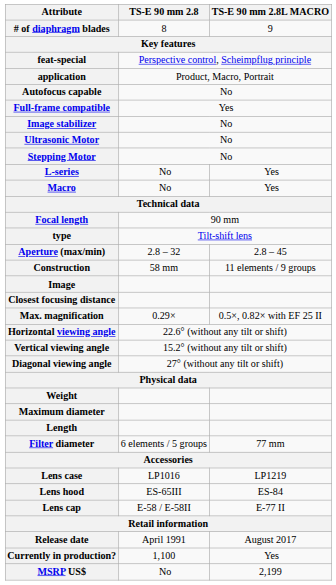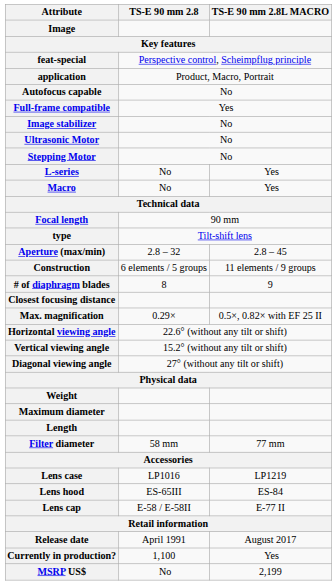 <table class="wikitable" style="margin: 1em auto; text-align:center;">
 <tr>
 <th>Attribute</th>
 <th>TS-E 90 mm 2.8</th>
 <th>TS-E 90 mm 2.8L MACRO</th>
 </tr>
 <tr>
-<th># of <a href='#'>diaphragm</a> blades</th>
-<td colspan=1>8</td>
-<td colspan=1>9</td>
+<th>Image</th>
+<td></td>
+<td></td>
 </tr>
 <tr>
 <th colspan=3>Key features</th>
 </tr>
 <tr>
 <th>feat-special</th>
 <td colspan=2><a href='#'>Perspective control</a>, <a href='#'>Scheimpflug principle</a></td>
 </tr>
 <tr>
 <th>application</th>
 <td colspan=2>Product, Macro, Portrait</td>
 </tr>
 <tr>
 <th>Autofocus capable</th>
 <td colspan=2> No</td>
 </tr>
 <tr>
 <th><a href='#'>Full-frame compatible</a></th>
 <td colspan=2> Yes</td>
 </tr>
 <tr>
 <th><a href='#'>Image stabilizer</a></th>
 <td colspan=2> No</td>
 </tr>
 <tr>
 <th><a href='#'>Ultrasonic Motor</a></th>
 <td colspan=2> No</td>
 </tr>
 <tr>
 <th><a href='#'>Stepping Motor</a></th>
 <td colspan=2> No</td>
 </tr>
 <tr>
 <th><a href='#'>L-series</a></th>
 <td colspan=1> No</td>
 <td colspan=1> Yes</td>
 </tr>
 <tr>
 <th><a href='#'>Macro</a></th>
 <td colspan=1> No</td>
 <td colspan=1> Yes</td>
 </tr>
 <tr>
 <th colspan=3>Technical data</th>
 </tr>
 <tr>
 <th><a href='#'>Focal length</a></th>
 <td colspan=2>90 mm</td>
 </tr>
 <tr>
 <th>type</th>
 <td colspan=2><a href='#'>Tilt-shift lens</a></td>
 </tr>
 <tr>
 <th><a href='#'>Aperture</a> (max/min)</th>
 <td colspan=1>2.8 – 32</td>
 <td colspan=1>2.8 – 45</td>
 </tr>
 <tr>
 <th>Construction</th>
-<td>58 mm</td>
+<td>6 elements / 5 groups</td>
 <td>11 elements / 9 groups</td>
 </tr>
 <tr>
-<th>Image</th>
-<td></td>
-<td></td>
+<th># of <a href='#'>diaphragm</a> blades</th>
+<td colspan=1>8</td>
+<td colspan=1>9</td>
 </tr>
 <tr>
 <th>Closest focusing distance</th>
 <td></td>
 <td></td>
 </tr>
 <tr>
 <th>Max. magnification</th>
 <td>0.29×</td>
 <td>0.5×, 0.82× with EF 25 II</td>
 </tr>
 <tr>
 <th>Horizontal <a href='#'>viewing angle</a></th>
 <td colspan=2>22.6° (without any tilt or shift)</td>
 </tr>
 <tr>
 <th>Vertical viewing angle</th>
 <td colspan=2>15.2° (without any tilt or shift)</td>
 </tr>
 <tr>
 <th>Diagonal viewing angle</th>
 <td colspan=2>27° (without any tilt or shift)</td>
 </tr>
 <tr>
 <th colspan=3>Physical data</th>
 </tr>
 <tr>
 <th>Weight</th>
 <td></td>
 <td></td>
 </tr>
 <tr>
 <th>Maximum diameter</th>
 <td></td>
 <td></td>
 </tr>
 <tr>
 <th>Length</th>
 <td></td>
 <td></td>
 </tr>
 <tr>
 <th><a href='#'>Filter</a> diameter</th>
-<td>6 elements / 5 groups</td>
+<td>58 mm</td>
 <td>77 mm</td>
 </tr>
 <tr>
 <th colspan=3>Accessories</th>
 </tr>
 <tr>
 <th>Lens case</th>
 <td>LP1016</td>
 <td>LP1219</td>
 </tr>
 <tr>
 <th>Lens hood</th>
 <td>ES-65III</td>
 <td>ES-84</td>
 </tr>
 <tr>
 <th>Lens cap</th>
 <td>E-58 / E-58II</td>
 <td>E-77 II</td>
 </tr>
 <tr>
 <th colspan=3>Retail information</th>
 </tr>
 <tr>
 <th>Release date</th>
 <td>April 1991</td>
 <td>August 2017</td>
 </tr>
 <tr>
 <th>Currently in production?</th>
 <td>1,100</td>
 <td> Yes</td>
 </tr>
 <tr>
 <th><a href='#'>MSRP</a> US$</th>
 <td colspan=1> No</td>
 <td>2,199</td>
 </tr>
 </table>
